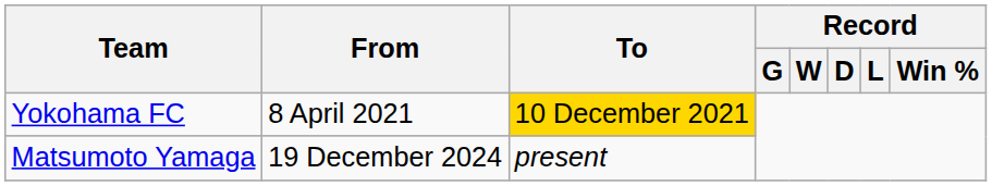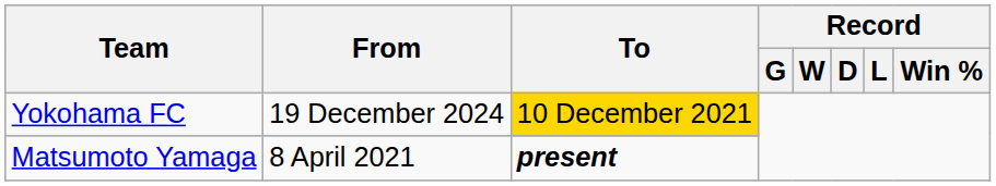 <table class="wikitable" style="text-align: center">
 <tr>
 <th rowspan="2">Team</th>
 <th rowspan="2">From</th>
 <th rowspan="2">To</th>
 <th colspan="5">Record</th>
 </tr>
 <tr>
 <th>G</th>
 <th>W</th>
 <th>D</th>
 <th>L</th>
 <th>Win %</th>
 </tr>
 <tr>
 <td align="left"><a href='#'>Yokohama FC</a></td>
-<td align="left">8 April 2021</td>
+<td align="left">19 December 2024</td>
 <td align="left" style="background: gold;">10 December 2021<br></td>
 </tr>
 <tr>
 <td align="left"><a href='#'>Matsumoto Yamaga</a></td>
-<td align="left">19 December 2024</td>
-<td align="left"><em>present</em><br></td>
+<td align="left">8 April 2021</td>
+<td align="left"><strong><em>present</em><br></strong></td>
 </tr>
 </table>
